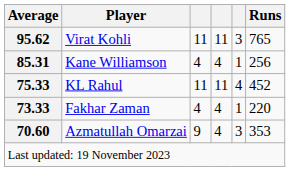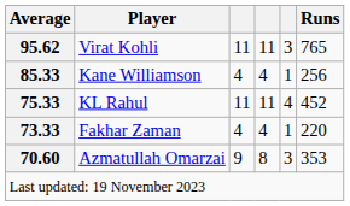 <table class="wikitable">
 <tr>
 <th>Average</th>
 <th>Player</th>
 <th></th>
 <th></th>
 <th></th>
 <th>Runs</th>
 </tr>
 <tr>
 <th>95.62</th>
 <td> <a href='#'>Virat Kohli</a></td>
 <td>11</td>
 <td>11</td>
 <td>3</td>
 <td>765</td>
 </tr>
 <tr>
-<th>85.31</th>
+<th>85.33</th>
 <td> <a href='#'>Kane Williamson</a></td>
 <td>4</td>
 <td>4</td>
 <td>1</td>
 <td>256</td>
 </tr>
 <tr>
 <th>75.33</th>
 <td> <a href='#'>KL Rahul</a></td>
 <td>11</td>
 <td>11</td>
 <td>4</td>
 <td>452</td>
 </tr>
 <tr>
 <th>73.33</th>
 <td> <a href='#'>Fakhar Zaman</a></td>
 <td>4</td>
 <td>4</td>
 <td>1</td>
 <td>220</td>
 </tr>
 <tr>
 <th>70.60</th>
 <td> <a href='#'>Azmatullah Omarzai</a></td>
 <td>9</td>
-<td>4</td>
+<td>8</td>
 <td>3</td>
 <td>353</td>
 </tr>
 <tr>
 <td colspan="10"><small>Last updated: 19 November 2023</small></td>
 </tr>
 </table>
